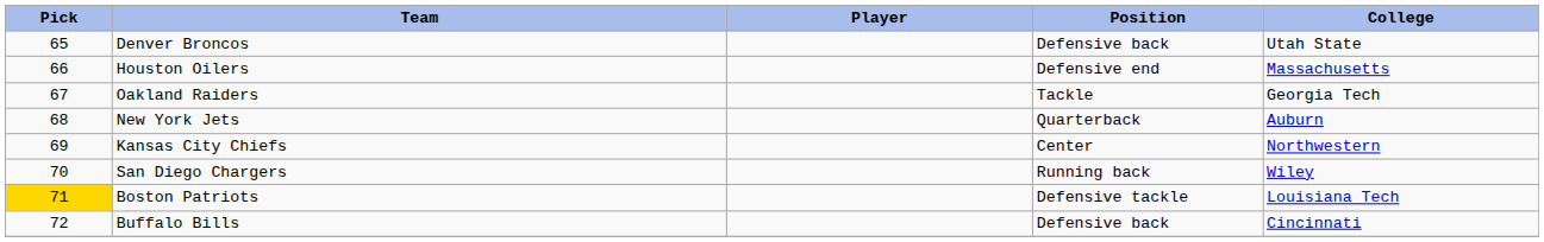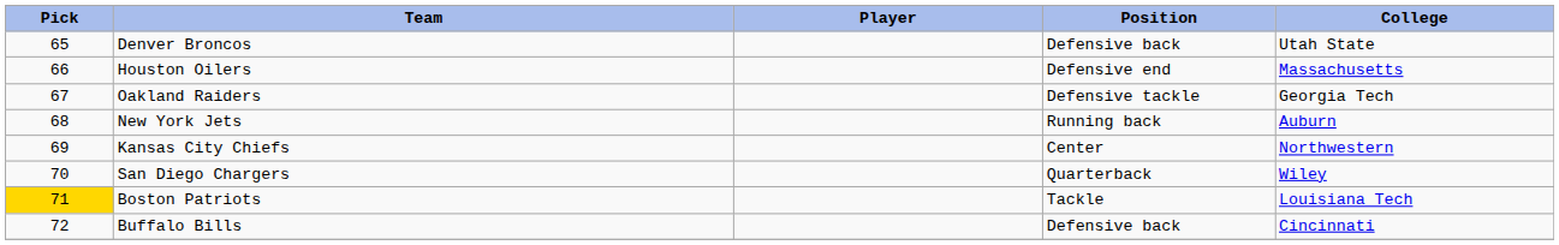 <table class="wikitable sortable sortable" style="width: 100%">
 <tr>
 <th style="background:#A8BDEC;" width=7%>Pick</th>
 <th style="background:#A8BDEC;" width=40%>Team</th>
 <th style="background:#A8BDEC;" width=20%>Player</th>
 <th style="background:#A8BDEC;" width=15%>Position</th>
 <th style="background:#A8BDEC;" width=20%>College</th>
 </tr>
 <tr>
 <td align=center>65</td>
 <td>Denver Broncos</td>
 <td></td>
 <td>Defensive back</td>
 <td>Utah State</td>
 </tr>
 <tr>
 <td align=center>66</td>
 <td>Houston Oilers</td>
 <td></td>
 <td>Defensive end</td>
 <td><a href='#'>Massachusetts</a></td>
 </tr>
 <tr>
 <td align=center>67</td>
 <td>Oakland Raiders</td>
 <td></td>
-<td>Tackle</td>
+<td>Defensive tackle</td>
 <td>Georgia Tech</td>
 </tr>
 <tr>
 <td align=center>68</td>
 <td>New York Jets</td>
 <td></td>
-<td>Quarterback</td>
+<td>Running back</td>
 <td><a href='#'>Auburn</a></td>
 </tr>
 <tr>
 <td align=center>69</td>
 <td>Kansas City Chiefs</td>
 <td></td>
 <td>Center</td>
 <td><a href='#'>Northwestern</a></td>
 </tr>
 <tr>
 <td align=center>70</td>
 <td>San Diego Chargers</td>
 <td></td>
-<td>Running back</td>
+<td>Quarterback</td>
 <td><a href='#'>Wiley</a></td>
 </tr>
 <tr>
 <td align=center style="background: gold;">71</td>
 <td>Boston Patriots</td>
 <td></td>
-<td>Defensive tackle</td>
+<td>Tackle</td>
 <td><a href='#'>Louisiana Tech</a></td>
 </tr>
 <tr>
 <td align=center>72</td>
 <td>Buffalo Bills</td>
 <td></td>
 <td>Defensive back</td>
 <td><a href='#'>Cincinnati</a></td>
 </tr>
 <tr>
 </tr>
 </table>
